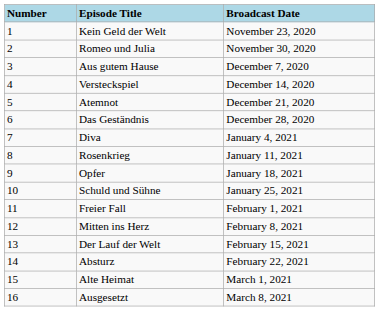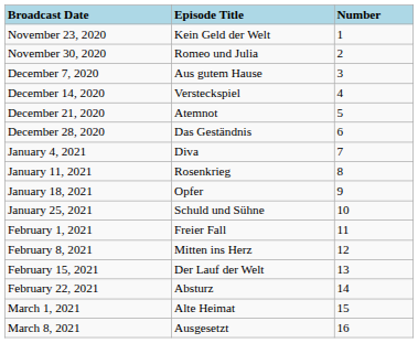 <table class="wikitable" width="60%">
 <tr>
+<td bgcolor="#add8e6"><strong>Broadcast Date</strong></td>
+<td bgcolor="#add8e6"><strong>Episode Title</strong></td>
 <td bgcolor="#add8e6"><strong>Number</strong></td>
-<td bgcolor="#add8e6"><strong>Episode Title</strong></td>
-<td bgcolor="#add8e6"><strong>Broadcast Date</strong></td>
 </tr>
 <tr>
+<td>November 23, 2020</td>
+<td>Kein Geld der Welt</td>
 <td>1</td>
-<td>Kein Geld der Welt</td>
-<td>November 23, 2020</td>
 </tr>
 <tr>
+<td>November 30, 2020</td>
+<td>Romeo und Julia</td>
 <td>2</td>
-<td>Romeo und Julia</td>
-<td>November 30, 2020</td>
 </tr>
 <tr>
+<td>December 7, 2020</td>
+<td>Aus gutem Hause</td>
 <td>3</td>
-<td>Aus gutem Hause</td>
-<td>December 7, 2020</td>
 </tr>
 <tr>
+<td>December 14, 2020</td>
+<td>Versteckspiel</td>
 <td>4</td>
-<td>Versteckspiel</td>
-<td>December 14, 2020</td>
 </tr>
 <tr>
+<td>December 21, 2020</td>
+<td>Atemnot</td>
 <td>5</td>
-<td>Atemnot</td>
-<td>December 21, 2020</td>
 </tr>
 <tr>
+<td>December 28, 2020</td>
+<td>Das Geständnis</td>
 <td>6</td>
-<td>Das Geständnis</td>
-<td>December 28, 2020</td>
 </tr>
 <tr>
+<td>January 4, 2021</td>
+<td>Diva</td>
 <td>7</td>
-<td>Diva</td>
-<td>January 4, 2021</td>
 </tr>
 <tr>
+<td>January 11, 2021</td>
+<td>Rosenkrieg</td>
 <td>8</td>
-<td>Rosenkrieg</td>
-<td>January 11, 2021</td>
 </tr>
 <tr>
+<td>January 18, 2021</td>
+<td>Opfer</td>
 <td>9</td>
-<td>Opfer</td>
-<td>January 18, 2021</td>
 </tr>
 <tr>
+<td>January 25, 2021</td>
+<td>Schuld und Sühne</td>
 <td>10</td>
-<td>Schuld und Sühne</td>
-<td>January 25, 2021</td>
 </tr>
 <tr>
+<td>February 1, 2021</td>
+<td>Freier Fall</td>
 <td>11</td>
-<td>Freier Fall</td>
-<td>February 1, 2021</td>
 </tr>
 <tr>
+<td>February 8, 2021</td>
+<td>Mitten ins Herz</td>
 <td>12</td>
-<td>Mitten ins Herz</td>
-<td>February 8, 2021</td>
 </tr>
 <tr>
+<td>February 15, 2021</td>
+<td>Der Lauf der Welt</td>
 <td>13</td>
-<td>Der Lauf der Welt</td>
-<td>February 15, 2021</td>
 </tr>
 <tr>
+<td>February 22, 2021</td>
+<td>Absturz</td>
 <td>14</td>
-<td>Absturz</td>
-<td>February 22, 2021</td>
 </tr>
 <tr>
+<td>March 1, 2021</td>
+<td>Alte Heimat</td>
 <td>15</td>
-<td>Alte Heimat</td>
-<td>March 1, 2021</td>
 </tr>
 <tr>
+<td>March 8, 2021</td>
+<td>Ausgesetzt</td>
 <td>16</td>
-<td>Ausgesetzt</td>
-<td>March 8, 2021</td>
 </tr>
 </table>
